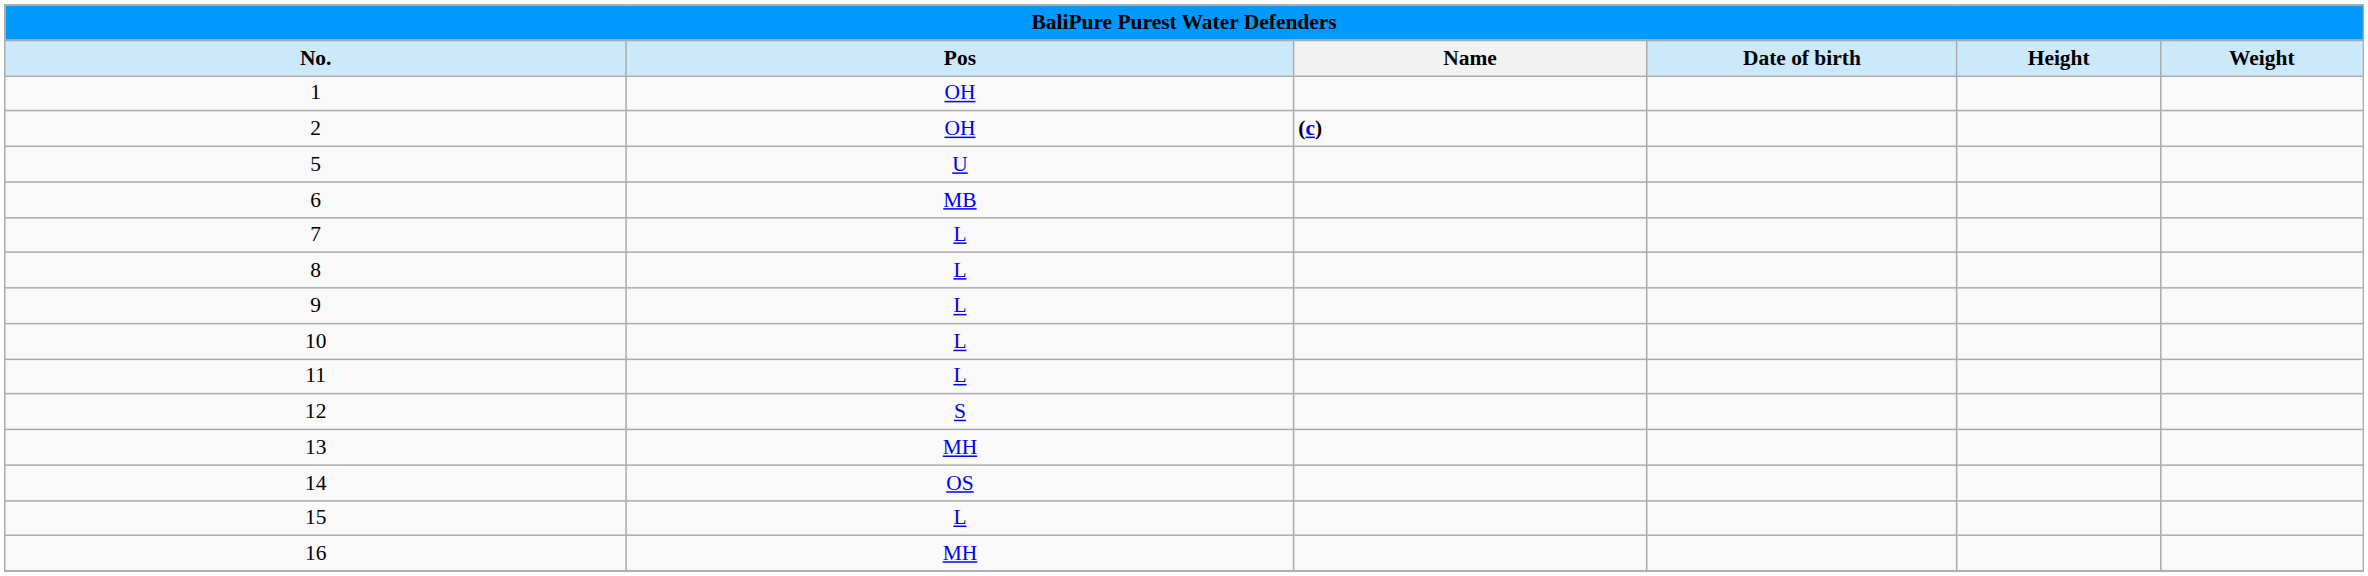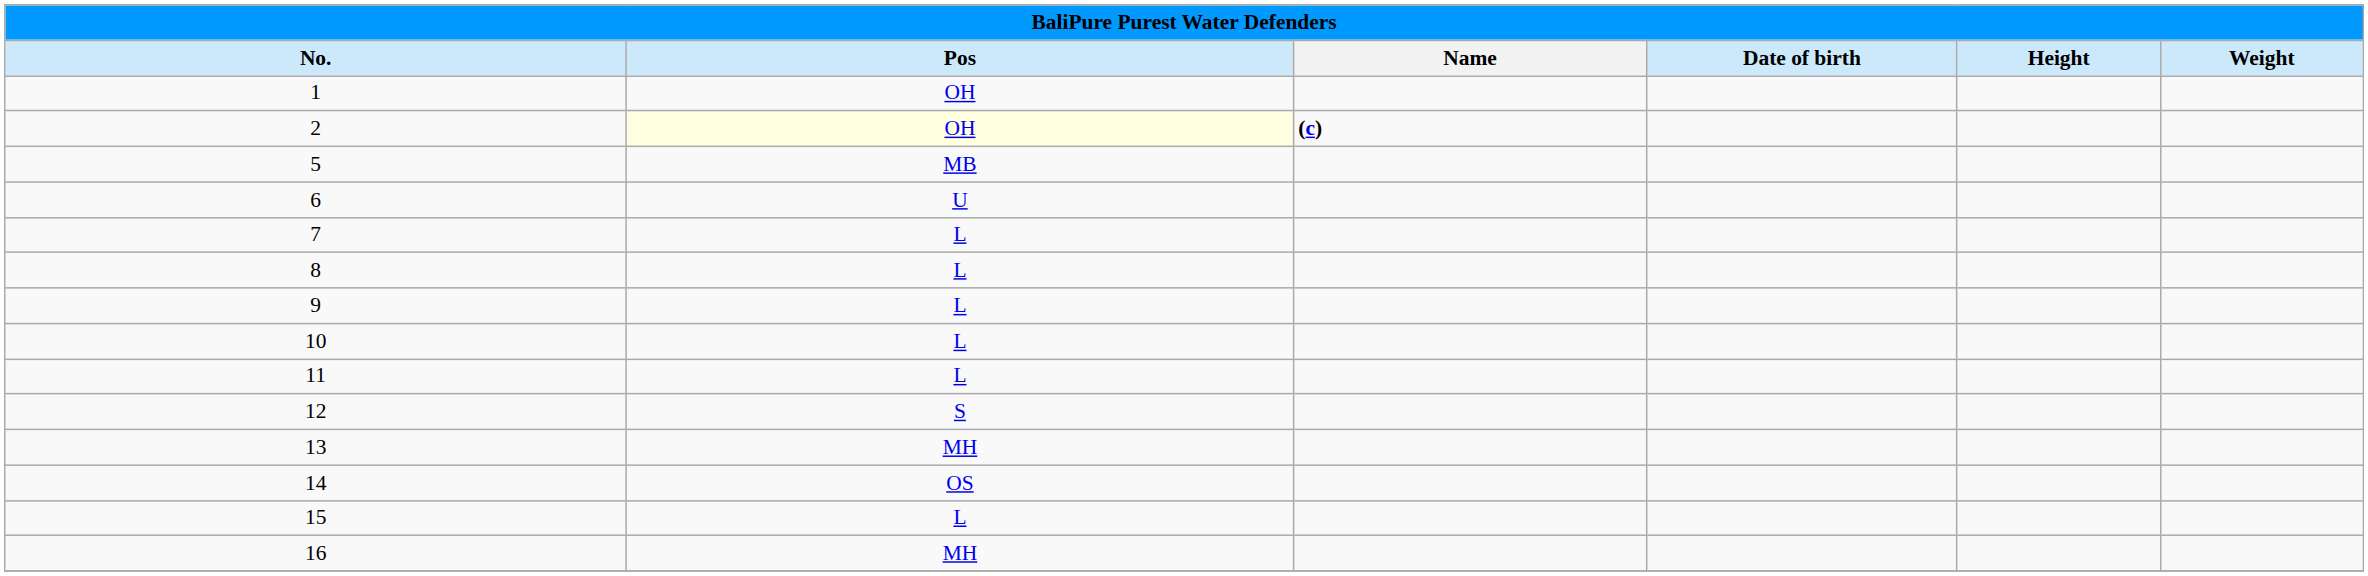 <table class="wikitable" style="text-align:center; width: 100%; font-size:90%">
 <tr>
 <th colspan="9" style= "background: #0099ff; color: black; text-align: center"><strong>BaliPure Purest Water Defenders</strong></th>
 </tr>
 <tr>
 <th style="background:#cce9fc; color:black;">No.</th>
 <th style="background:#cce9fc; color:black;">Pos</th>
 <th style="width:16em; background:##cce9fc; color:black;">Name</th>
 <th style="width:14em; background:#cce9fc; color:black;">Date of birth</th>
 <th style="width:9em; background:#cce9fc; color:black;">Height</th>
 <th style="width:9em; background:#cce9fc; color:black;">Weight</th>
 </tr>
 <tr>
 <td>1</td>
 <td><a href='#'>OH</a></td>
 <td align=left></td>
 <td align=right></td>
 <td></td>
 <td></td>
 </tr>
 <tr>
 <td>2</td>
-<td><a href='#'>OH</a></td>
+<td style="background: lightyellow;"><a href='#'>OH</a></td>
 <td align=left><strong> (<a href='#'>c</a>)</strong></td>
 <td align=right></td>
 <td></td>
 <td></td>
 </tr>
 <tr>
 <td>5</td>
-<td><a href='#'>U</a></td>
+<td><a href='#'>MB</a></td>
 <td align=left></td>
 <td align=right></td>
 <td></td>
 <td></td>
 </tr>
 <tr>
 <td>6</td>
-<td><a href='#'>MB</a></td>
+<td><a href='#'>U</a></td>
 <td align=left></td>
 <td align=right></td>
 <td></td>
 <td></td>
 </tr>
 <tr>
 <td>7</td>
 <td><a href='#'>L</a></td>
 <td align=left></td>
 <td align=right></td>
 <td></td>
 <td></td>
 </tr>
 <tr>
 <td>8</td>
 <td><a href='#'>L</a></td>
 <td align=left></td>
 <td align=right></td>
 <td></td>
 <td></td>
 </tr>
 <tr>
 <td>9</td>
 <td><a href='#'>L</a></td>
 <td align=left></td>
 <td align=right></td>
 <td></td>
 <td></td>
 </tr>
 <tr>
 <td>10</td>
 <td><a href='#'>L</a></td>
 <td align=left></td>
 <td align=right></td>
 <td></td>
 <td></td>
 </tr>
 <tr>
 <td>11</td>
 <td><a href='#'>L</a></td>
 <td align=left></td>
 <td align=right></td>
 <td></td>
 <td></td>
 </tr>
 <tr>
 <td>12</td>
 <td><a href='#'>S</a></td>
 <td align=left></td>
 <td align=right></td>
 <td></td>
 <td></td>
 </tr>
 <tr>
 <td>13</td>
 <td><a href='#'>MH</a></td>
 <td align=left></td>
 <td align=right></td>
 <td></td>
 <td></td>
 </tr>
 <tr>
 <td>14</td>
 <td><a href='#'>OS</a></td>
 <td align=left></td>
 <td align=right></td>
 <td></td>
 <td></td>
 </tr>
 <tr>
 <td>15</td>
 <td><a href='#'>L</a></td>
 <td align=left></td>
 <td align=right></td>
 <td></td>
 <td></td>
 </tr>
 <tr>
 <td>16</td>
 <td><a href='#'>MH</a></td>
 <td align=left></td>
 <td align=right></td>
 <td></td>
 <td></td>
 </tr>
 <tr>
 </tr>
 </table>
